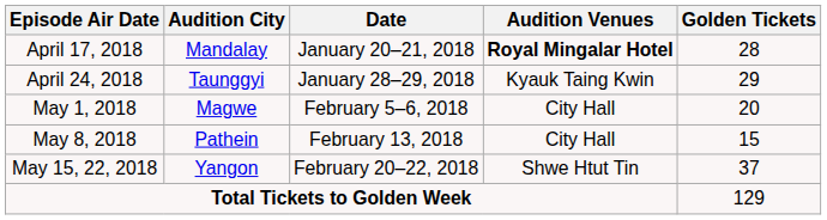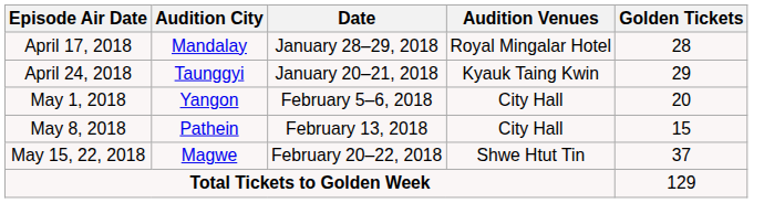 <table class="wikitable">
 <tr>
 <th>Episode Air Date</th>
 <th>Audition City</th>
 <th>Date</th>
 <th>Audition Venues</th>
 <th>Golden Tickets</th>
 </tr>
 <tr style="text-align:Center; background:#FAF6F6;">
 <td>April 17, 2018</td>
 <td><a href='#'>Mandalay</a></td>
-<td>January 20–21, 2018</td>
-<td><strong>Royal Mingalar Hotel</strong></td>
+<td>January 28–29, 2018</td>
+<td>Royal Mingalar Hotel</td>
 <td>28</td>
 </tr>
 <tr style="text-align:Center; background:#FAF6F6;">
 <td>April 24, 2018</td>
 <td><a href='#'>Taunggyi</a></td>
-<td>January 28–29, 2018</td>
+<td>January 20–21, 2018</td>
 <td>Kyauk Taing Kwin</td>
 <td>29</td>
 </tr>
 <tr style="text-align:Center; background:#FAF6F6;">
 <td>May 1, 2018</td>
-<td><a href='#'>Magwe</a></td>
+<td><a href='#'>Yangon</a></td>
 <td>February 5–6, 2018</td>
 <td>City Hall</td>
 <td>20</td>
 </tr>
 <tr style="text-align:Center; background:#FAF6F6;">
 <td>May 8, 2018</td>
 <td><a href='#'>Pathein</a></td>
 <td>February 13, 2018</td>
 <td>City Hall</td>
 <td>15</td>
 </tr>
 <tr style="text-align:Center; background:#FAF6F6;">
 <td>May 15, 22, 2018</td>
-<td><a href='#'>Yangon</a></td>
+<td><a href='#'>Magwe</a></td>
 <td>February 20–22, 2018</td>
 <td>Shwe Htut Tin</td>
 <td>37</td>
 </tr>
 <tr style="text-align:center; background:#faf6f6;">
 <td colspan="4"><strong>Total Tickets to Golden Week</strong></td>
 <td>129</td>
 </tr>
 </table>
